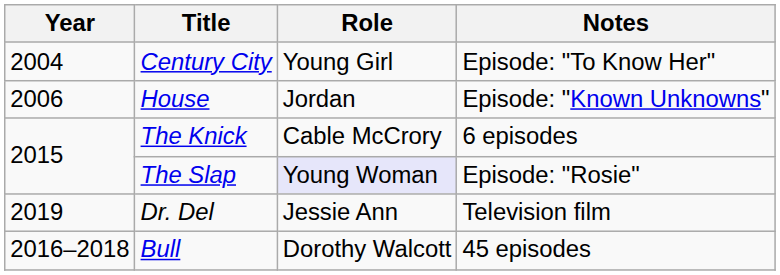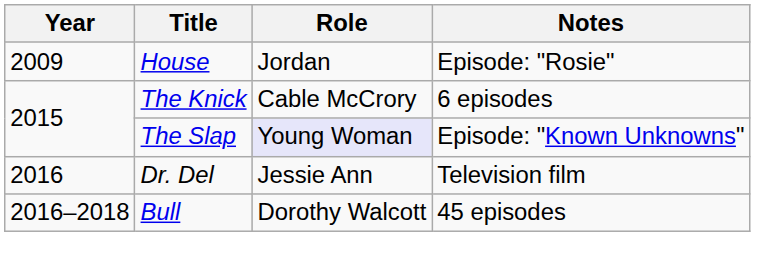 <table class="wikitable sortable">
 <tr>
 <th>Year</th>
 <th>Title</th>
 <th>Role</th>
 <th>Notes</th>
 </tr>
 <tr>
-<td>2004</td>
-<td><em><a href='#'>Century City</a></em></td>
-<td>Young Girl</td>
-<td>Episode: "To Know Her"</td>
-</tr>
-<tr>
-<td>2006</td>
+<td>2009</td>
 <td><em><a href='#'>House</a></em></td>
 <td>Jordan</td>
-<td>Episode: "<a href='#'>Known Unknowns</a>"</td>
+<td>Episode: "Rosie"</td>
 </tr>
 <tr>
 <td rowspan="2">2015</td>
 <td><em><a href='#'>The Knick</a></em></td>
 <td>Cable McCrory</td>
 <td>6 episodes</td>
 </tr>
 <tr>
 <td><em><a href='#'>The Slap</a></em></td>
 <td style="background: lavender;">Young Woman</td>
-<td>Episode: "Rosie"</td>
+<td>Episode: "<a href='#'>Known Unknowns</a>"</td>
 </tr>
 <tr>
-<td>2019</td>
+<td>2016</td>
 <td><em>Dr. Del</em></td>
 <td>Jessie Ann</td>
 <td>Television film</td>
 </tr>
 <tr>
 <td>2016–2018</td>
 <td><em><a href='#'>Bull</a></em></td>
 <td>Dorothy Walcott</td>
 <td>45 episodes</td>
 </tr>
 </table>
